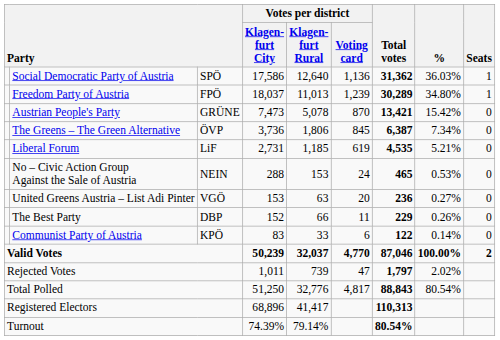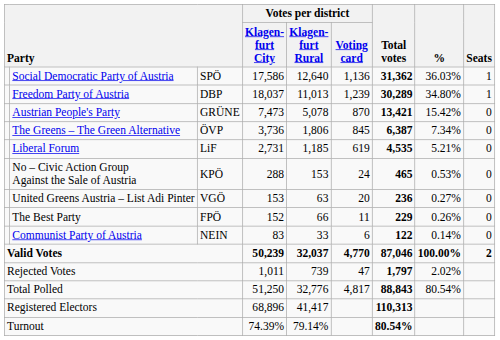 <table class="wikitable" border="1" style="text-align:right;">
 <tr>
 <th style="text-align:left;" valign=bottom rowspan=2 colspan=3>Party</th>
 <th colspan=3>Votes per district</th>
 <th align=center valign=bottom rowspan=2 width="50">Total<br>votes</th>
 <th align=center valign=bottom rowspan=2 width="50">%</th>
 <th align=center valign=bottom rowspan=2>Seats</th>
 </tr>
 <tr>
 <th align=center valign=bottom width="50"><a href='#'>Klagen-<br>furt<br>City</a></th>
 <th align=center valign=bottom width="50"><a href='#'>Klagen-<br>furt<br>Rural</a></th>
 <th align=center valign=bottom width="50"><a href='#'>Voting<br>card</a></th>
 </tr>
 <tr>
 <td></td>
 <td align=left><a href='#'>Social Democratic Party of Austria</a></td>
 <td align=left>SPÖ</td>
 <td>17,586</td>
 <td>12,640</td>
 <td>1,136</td>
 <td><strong>31,362</strong></td>
 <td>36.03%</td>
 <td>1</td>
 </tr>
 <tr>
 <td></td>
 <td align=left><a href='#'>Freedom Party of Austria</a></td>
-<td align=left>FPÖ</td>
+<td align=left>DBP</td>
 <td>18,037</td>
 <td>11,013</td>
 <td>1,239</td>
 <td><strong>30,289</strong></td>
 <td>34.80%</td>
 <td>1</td>
 </tr>
 <tr>
 <td></td>
 <td align=left><a href='#'>Austrian People's Party</a></td>
 <td align=left>GRÜNE</td>
 <td>7,473</td>
 <td>5,078</td>
 <td>870</td>
 <td><strong>13,421</strong></td>
 <td>15.42%</td>
 <td>0</td>
 </tr>
 <tr>
 <td></td>
 <td align=left style="white-space: nowrap;"><a href='#'>The Greens – The Green Alternative</a></td>
 <td align=left>ÖVP</td>
 <td>3,736</td>
 <td>1,806</td>
 <td>845</td>
 <td><strong>6,387</strong></td>
 <td>7.34%</td>
 <td>0</td>
 </tr>
 <tr>
 <td></td>
 <td align=left><a href='#'>Liberal Forum</a></td>
 <td align=left>LiF</td>
 <td>2,731</td>
 <td>1,185</td>
 <td>619</td>
 <td><strong>4,535</strong></td>
 <td>5.21%</td>
 <td>0</td>
 </tr>
 <tr>
 <td></td>
 <td align=left>No – Civic Action Group<br>Against the Sale of Austria</td>
-<td align=left>NEIN</td>
+<td align=left>KPÖ</td>
 <td>288</td>
 <td>153</td>
 <td>24</td>
 <td><strong>465</strong></td>
 <td>0.53%</td>
 <td>0</td>
 </tr>
 <tr>
 <td></td>
 <td align=left>United Greens Austria – List Adi Pinter</td>
 <td align=left>VGÖ</td>
 <td>153</td>
 <td>63</td>
 <td>20</td>
 <td><strong>236</strong></td>
 <td>0.27%</td>
 <td>0</td>
 </tr>
 <tr>
 <td></td>
 <td align=left>The Best Party</td>
-<td align=left>DBP</td>
+<td align=left>FPÖ</td>
 <td>152</td>
 <td>66</td>
 <td>11</td>
 <td><strong>229</strong></td>
 <td>0.26%</td>
 <td>0</td>
 </tr>
 <tr>
 <td></td>
 <td align=left><a href='#'>Communist Party of Austria</a></td>
-<td align=left>KPÖ</td>
+<td align=left>NEIN</td>
 <td>83</td>
 <td>33</td>
 <td>6</td>
 <td><strong>122</strong></td>
 <td>0.14%</td>
 <td>0</td>
 </tr>
 <tr style="font-weight:bold">
 <td align=left colspan=3>Valid Votes</td>
 <td>50,239</td>
 <td>32,037</td>
 <td>4,770</td>
 <td>87,046</td>
 <td>100.00%</td>
 <td>2</td>
 </tr>
 <tr>
 <td align=left colspan=3>Rejected Votes</td>
 <td>1,011</td>
 <td>739</td>
 <td>47</td>
 <td><strong>1,797</strong></td>
 <td>2.02%</td>
 <td></td>
 </tr>
 <tr>
 <td align=left colspan=3>Total Polled</td>
 <td>51,250</td>
 <td>32,776</td>
 <td>4,817</td>
 <td><strong>88,843</strong></td>
 <td>80.54%</td>
 <td></td>
 </tr>
 <tr>
 <td align=left colspan=3>Registered Electors</td>
 <td>68,896</td>
 <td>41,417</td>
 <td></td>
 <td><strong>110,313</strong></td>
 <td></td>
 <td></td>
 </tr>
 <tr>
 <td align=left colspan=3>Turnout</td>
 <td>74.39%</td>
 <td>79.14%</td>
 <td></td>
 <td><strong>80.54%</strong></td>
 <td></td>
 <td></td>
 </tr>
 </table>
